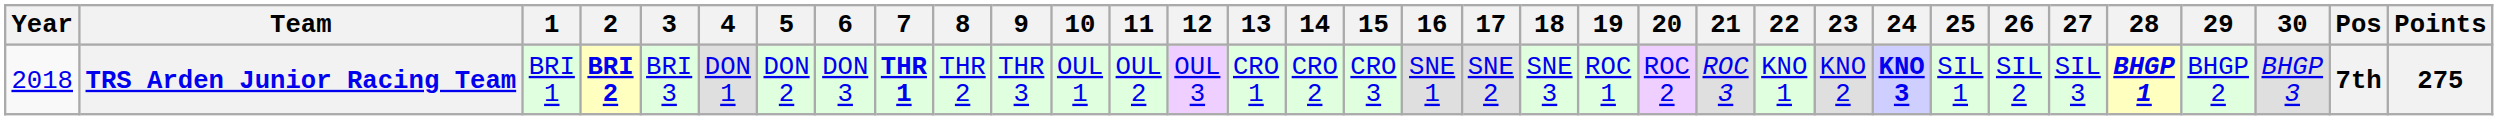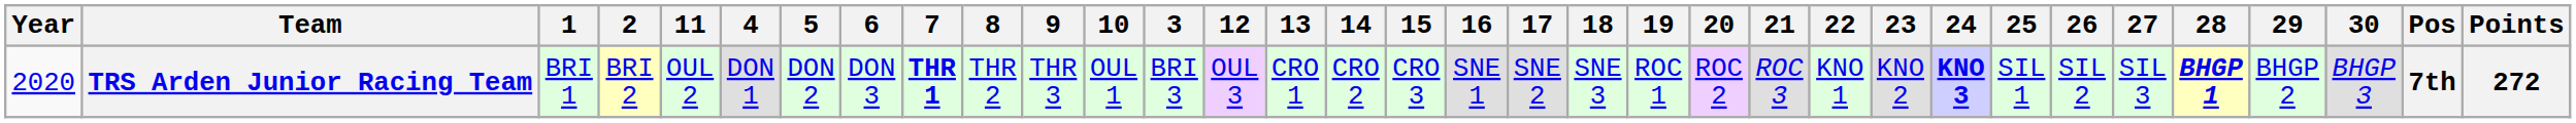 <table class="wikitable" style="text-align:center; font-size:85%">
 <tr>
 <th>Year</th>
 <th>Team</th>
 <th>1</th>
 <th>2</th>
-<th>3</th>
+<th>11</th>
 <th>4</th>
 <th>5</th>
 <th>6</th>
 <th>7</th>
 <th>8</th>
 <th>9</th>
 <th>10</th>
-<th>11</th>
+<th>3</th>
 <th>12</th>
 <th>13</th>
 <th>14</th>
 <th>15</th>
 <th>16</th>
 <th>17</th>
 <th>18</th>
 <th>19</th>
 <th>20</th>
 <th>21</th>
 <th>22</th>
 <th>23</th>
 <th>24</th>
 <th>25</th>
 <th>26</th>
 <th>27</th>
 <th>28</th>
 <th>29</th>
 <th>30</th>
 <th>Pos</th>
 <th>Points</th>
 </tr>
 <tr>
-<td><a href='#'>2018</a></td>
+<td><a href='#'>2020</a></td>
 <th nowrap><a href='#'>TRS Arden Junior Racing Team</a></th>
 <td style="background:#DFFFDF;"><a href='#'>BRI<br>1</a><br></td>
-<td style="background:#FFFFBF;"><strong><a href='#'>BRI<br>2</a><br></strong></td>
-<td style="background:#DFFFDF;"><a href='#'>BRI<br>3</a><br></td>
+<td style="background:#FFFFBF;"><a href='#'>BRI<br>2</a><br></td>
+<td style="background:#DFFFDF;"><a href='#'>OUL<br>2</a><br></td>
 <td style="background:#DFDFDF;"><a href='#'>DON<br>1</a><br></td>
 <td style="background:#DFFFDF;"><a href='#'>DON<br>2</a><br></td>
 <td style="background:#DFFFDF;"><a href='#'>DON<br>3</a><br></td>
 <td style="background:#DFFFDF;"><strong><a href='#'>THR<br>1</a><br></strong></td>
 <td style="background:#DFFFDF;"><a href='#'>THR<br>2</a><br></td>
 <td style="background:#DFFFDF;"><a href='#'>THR<br>3</a><br></td>
 <td style="background:#DFFFDF;"><a href='#'>OUL<br>1</a><br></td>
-<td style="background:#DFFFDF;"><a href='#'>OUL<br>2</a><br></td>
+<td style="background:#DFFFDF;"><a href='#'>BRI<br>3</a><br></td>
 <td style="background:#EFCFFF;"><a href='#'>OUL<br>3</a><br></td>
 <td style="background:#DFFFDF;"><a href='#'>CRO<br>1</a><br></td>
 <td style="background:#DFFFDF;"><a href='#'>CRO<br>2</a><br></td>
 <td style="background:#DFFFDF;"><a href='#'>CRO<br>3</a><br></td>
 <td style="background:#DFDFDF;"><a href='#'>SNE<br>1</a><br></td>
 <td style="background:#DFDFDF;"><a href='#'>SNE<br>2</a><br></td>
 <td style="background:#DFFFDF;"><a href='#'>SNE<br>3</a><br></td>
 <td style="background:#DFFFDF;"><a href='#'>ROC<br>1</a><br></td>
 <td style="background:#EFCFFF;"><a href='#'>ROC<br>2</a><br></td>
 <td style="background:#DFDFDF;"><em><a href='#'>ROC<br>3</a></em><br></td>
 <td style="background:#DFFFDF;"><a href='#'>KNO<br>1</a><br></td>
 <td style="background:#DFDFDF;"><a href='#'>KNO<br>2</a><br></td>
 <td style="background:#CFCFFF;"><strong><a href='#'>KNO<br>3</a><br></strong></td>
 <td style="background:#DFFFDF;"><a href='#'>SIL<br>1</a><br></td>
 <td style="background:#DFFFDF;"><a href='#'>SIL<br>2</a><br></td>
 <td style="background:#DFFFDF;"><a href='#'>SIL<br>3</a><br></td>
 <td style="background:#FFFFBF;"><strong><em><a href='#'>BHGP<br>1</a></em></strong><br></td>
 <td style="background:#DFFFDF;"><a href='#'>BHGP<br>2</a><br></td>
 <td style="background:#DFDFDF;"><em><a href='#'>BHGP<br>3</a></em><br></td>
 <th>7th</th>
-<th>275</th>
+<th>272</th>
 </tr>
 </table>
